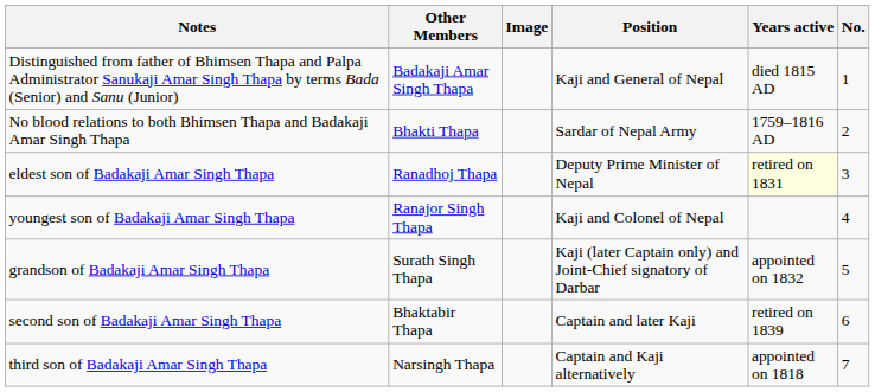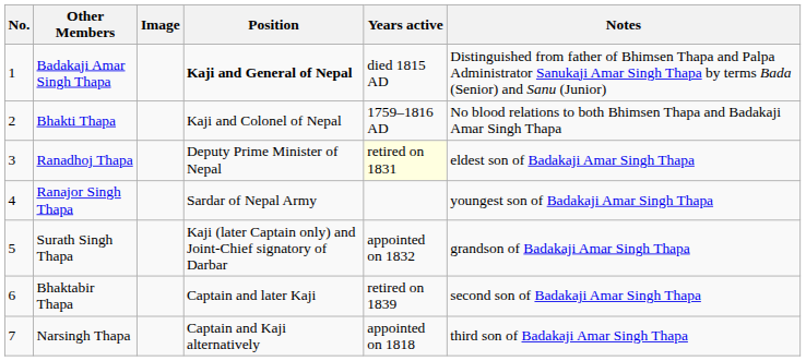 <table class="wikitable sortable">
 <tr>
-<th>Notes</th>
+<th>No.</th>
 <th>Other Members</th>
 <th>Image</th>
 <th>Position</th>
 <th>Years active</th>
-<th>No.</th>
+<th>Notes</th>
 </tr>
 <tr>
-<td>Distinguished from father of Bhimsen Thapa and Palpa Administrator <a href='#'>Sanukaji Amar Singh Thapa</a> by terms <em>Bada</em> (Senior) and <em>Sanu</em> (Junior)</td>
+<td>1</td>
 <td><a href='#'>Badakaji Amar Singh Thapa</a></td>
 <td></td>
-<td>Kaji and General of Nepal</td>
+<td><strong>Kaji and General of Nepal</strong></td>
 <td>died 1815 AD</td>
-<td>1</td>
+<td>Distinguished from father of Bhimsen Thapa and Palpa Administrator <a href='#'>Sanukaji Amar Singh Thapa</a> by terms <em>Bada</em> (Senior) and <em>Sanu</em> (Junior)</td>
 </tr>
 <tr>
-<td>No blood relations to both Bhimsen Thapa and Badakaji Amar Singh Thapa</td>
+<td>2</td>
 <td><a href='#'>Bhakti Thapa</a></td>
 <td></td>
-<td>Sardar of Nepal Army</td>
+<td>Kaji and Colonel of Nepal</td>
 <td>1759–1816 AD</td>
-<td>2</td>
+<td>No blood relations to both Bhimsen Thapa and Badakaji Amar Singh Thapa</td>
 </tr>
 <tr>
-<td>eldest son of <a href='#'>Badakaji Amar Singh Thapa</a></td>
+<td>3</td>
 <td><a href='#'>Ranadhoj Thapa</a></td>
 <td></td>
 <td>Deputy Prime Minister of Nepal</td>
 <td style="background: lightyellow;">retired on 1831</td>
-<td>3</td>
+<td>eldest son of <a href='#'>Badakaji Amar Singh Thapa</a></td>
 </tr>
 <tr>
-<td>youngest son of <a href='#'>Badakaji Amar Singh Thapa</a></td>
+<td>4</td>
 <td><a href='#'>Ranajor Singh Thapa</a></td>
 <td></td>
-<td>Kaji and Colonel of Nepal</td>
+<td>Sardar of Nepal Army</td>
 <td></td>
-<td>4</td>
+<td>youngest son of <a href='#'>Badakaji Amar Singh Thapa</a></td>
 </tr>
 <tr>
-<td>grandson of <a href='#'>Badakaji Amar Singh Thapa</a></td>
+<td>5</td>
 <td>Surath Singh Thapa</td>
 <td></td>
 <td>Kaji (later Captain only) and Joint-Chief signatory of Darbar</td>
 <td>appointed on 1832</td>
-<td>5</td>
+<td>grandson of <a href='#'>Badakaji Amar Singh Thapa</a></td>
 </tr>
 <tr>
-<td>second son of <a href='#'>Badakaji Amar Singh Thapa</a></td>
+<td>6</td>
 <td>Bhaktabir Thapa</td>
 <td></td>
 <td>Captain and later Kaji</td>
 <td>retired on 1839</td>
-<td>6</td>
+<td>second son of <a href='#'>Badakaji Amar Singh Thapa</a></td>
 </tr>
 <tr>
-<td>third son of <a href='#'>Badakaji Amar Singh Thapa</a></td>
+<td>7</td>
 <td>Narsingh Thapa</td>
 <td></td>
 <td>Captain and Kaji alternatively</td>
 <td>appointed on 1818</td>
-<td>7</td>
+<td>third son of <a href='#'>Badakaji Amar Singh Thapa</a></td>
 </tr>
 </table>
